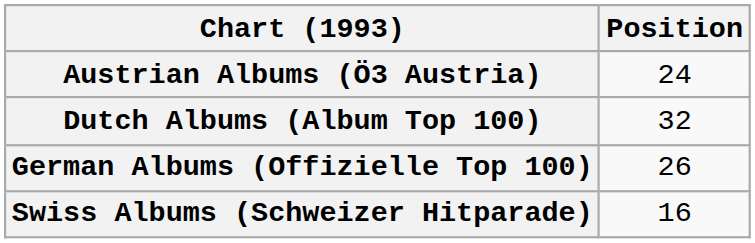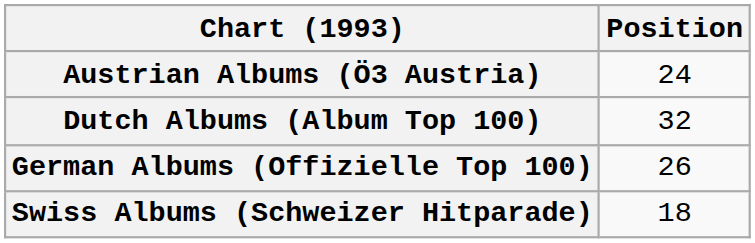 <table class="wikitable sortable plainrowheaders" style="text-align:center">
 <tr>
 <th scope="col">Chart (1993)</th>
 <th scope="col">Position</th>
 </tr>
 <tr>
 <th scope="row">Austrian Albums (Ö3 Austria)</th>
 <td>24</td>
 </tr>
 <tr>
 <th scope="row">Dutch Albums (Album Top 100)</th>
 <td>32</td>
 </tr>
 <tr>
 <th scope="row">German Albums (Offizielle Top 100)</th>
 <td>26</td>
 </tr>
 <tr>
 <th scope="row">Swiss Albums (Schweizer Hitparade)</th>
-<td>16</td>
+<td>18</td>
 </tr>
 </table>
